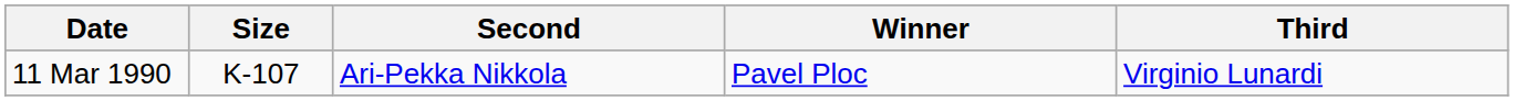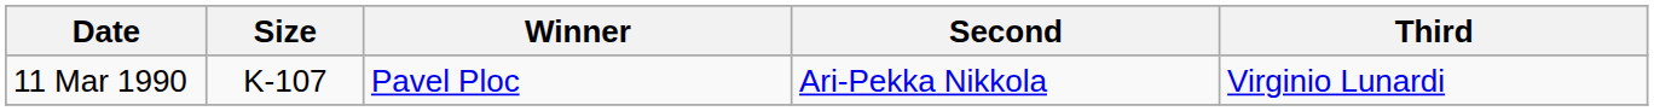 <table class="wikitable" style="font-size:95%;">
 <tr>
 <th width="90">Date</th>
 <th width="69">Size</th>
+<th width="200">Winner</th>
 <th width="200">Second</th>
-<th width="200">Winner</th>
 <th width="200">Third</th>
 </tr>
 <tr>
 <td>11 Mar 1990</td>
 <td align=center>K-107</td>
+<td> <a href='#'>Pavel Ploc</a></td>
 <td> <a href='#'>Ari-Pekka Nikkola</a></td>
-<td> <a href='#'>Pavel Ploc</a></td>
 <td> <a href='#'>Virginio Lunardi</a></td>
 </tr>
 </table>
